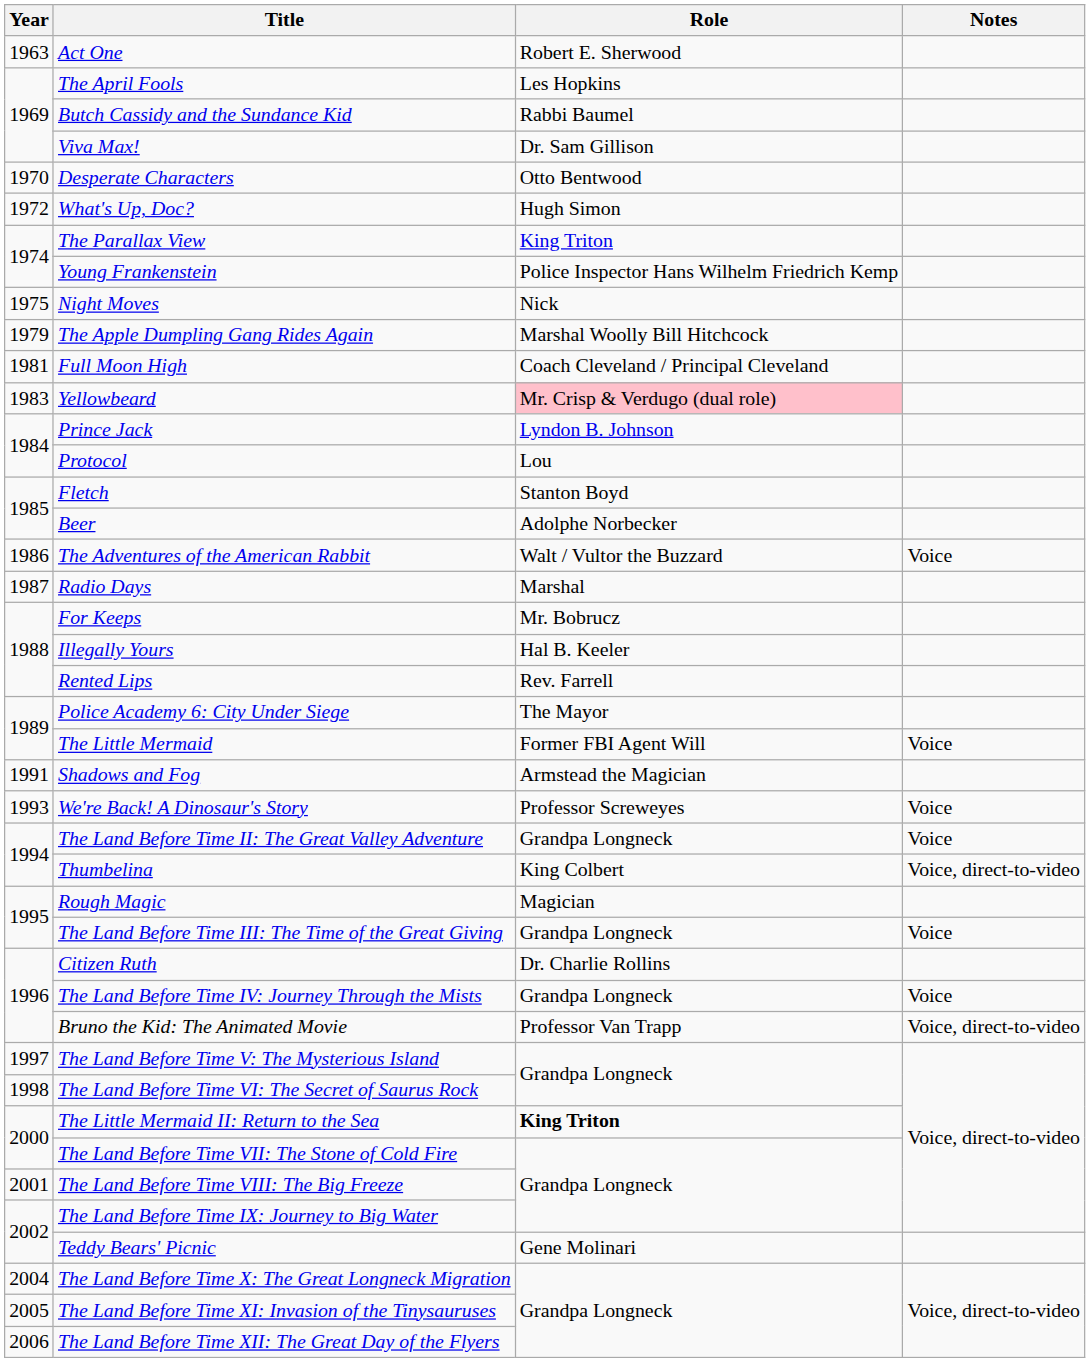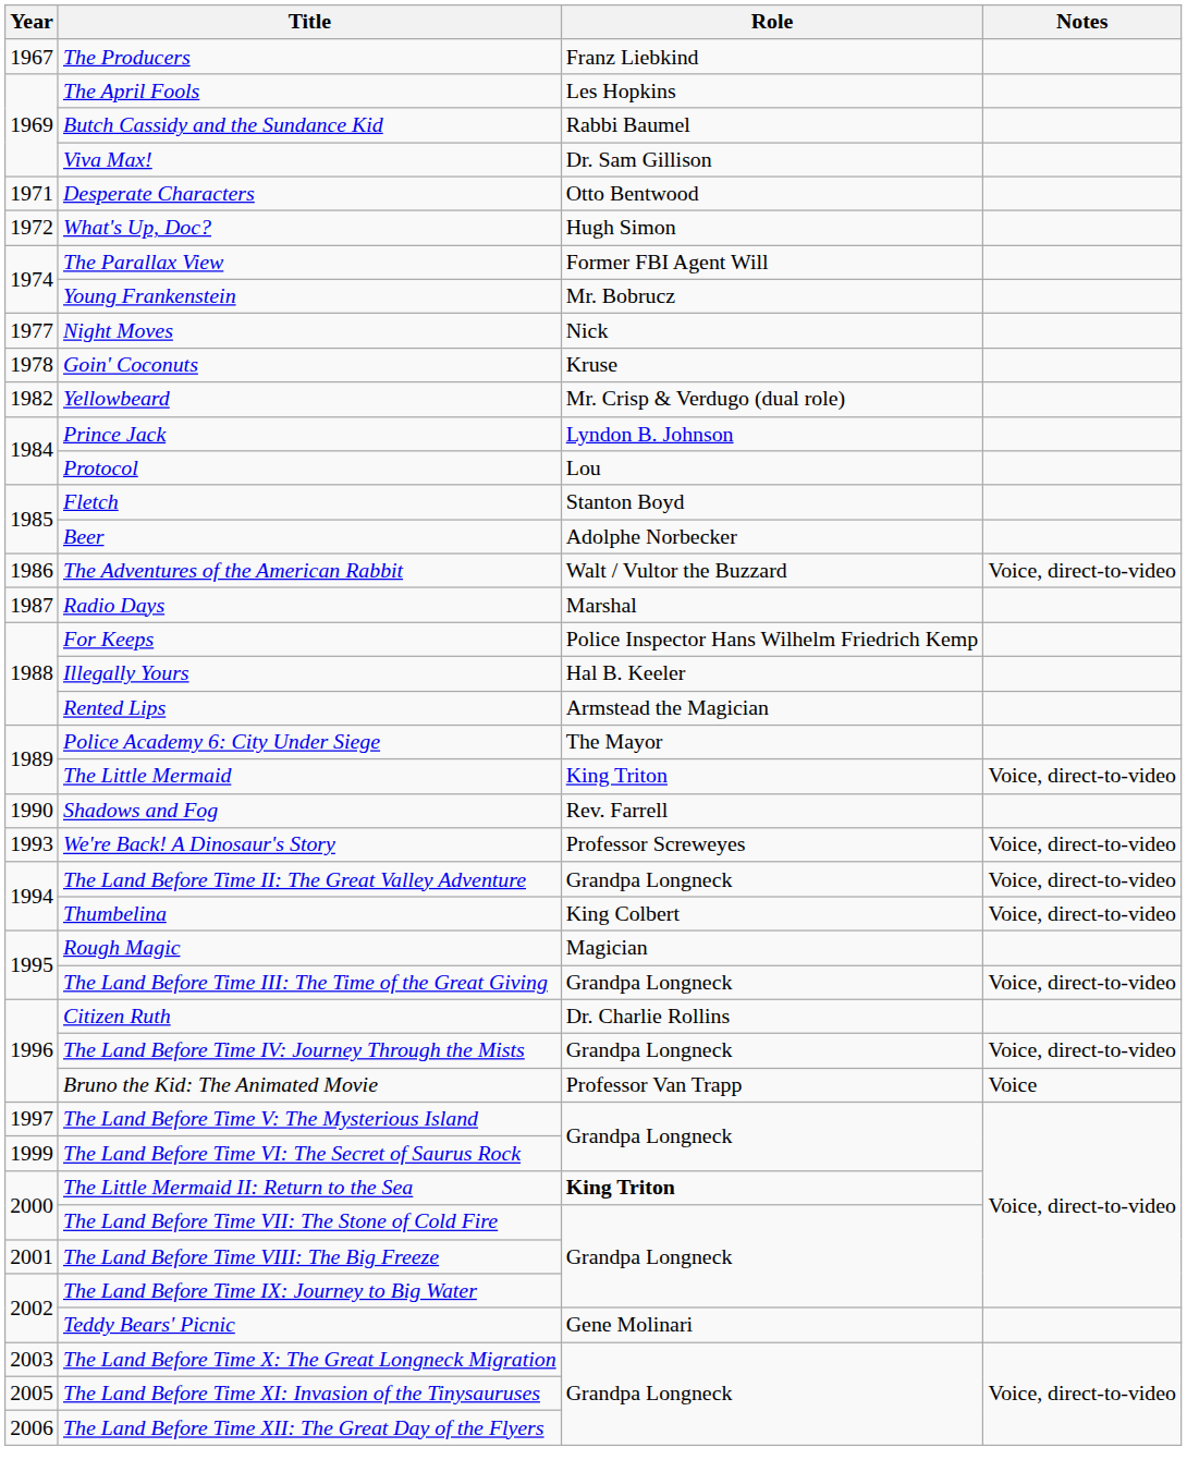 <table class="wikitable sortable">
 <tr>
 <th>Year</th>
 <th>Title</th>
 <th>Role</th>
 <th>Notes</th>
 </tr>
 <tr>
-<td>1963</td>
-<td><em><a href='#'>Act One</a></em></td>
-<td>Robert E. Sherwood</td>
+<td>1967</td>
+<td><em><a href='#'>The Producers</a></em></td>
+<td>Franz Liebkind</td>
 <td></td>
 </tr>
 <tr>
 <td rowspan="3">1969</td>
 <td><em><a href='#'>The April Fools</a></em></td>
 <td>Les Hopkins</td>
 <td></td>
 </tr>
 <tr>
 <td><em><a href='#'>Butch Cassidy and the Sundance Kid</a></em></td>
 <td>Rabbi Baumel</td>
 <td></td>
 </tr>
 <tr>
 <td><em><a href='#'>Viva Max!</a></em></td>
 <td>Dr. Sam Gillison</td>
 <td></td>
 </tr>
 <tr>
-<td>1970</td>
+<td>1971</td>
 <td><em><a href='#'>Desperate Characters</a></em></td>
 <td>Otto Bentwood</td>
 <td></td>
 </tr>
 <tr>
 <td>1972</td>
 <td><em><a href='#'>What's Up, Doc?</a></em></td>
 <td>Hugh Simon</td>
 <td></td>
 </tr>
 <tr>
 <td rowspan="2">1974</td>
 <td><em><a href='#'>The Parallax View</a></em></td>
-<td><a href='#'>King Triton</a></td>
+<td>Former FBI Agent Will</td>
 <td></td>
 </tr>
 <tr>
 <td><em><a href='#'>Young Frankenstein</a></em></td>
-<td>Police Inspector Hans Wilhelm Friedrich Kemp</td>
+<td>Mr. Bobrucz</td>
 <td></td>
 </tr>
 <tr>
-<td>1975</td>
+<td>1977</td>
 <td><em><a href='#'>Night Moves</a></em></td>
 <td>Nick</td>
 <td></td>
 </tr>
 <tr>
-<td>1979</td>
-<td><em><a href='#'>The Apple Dumpling Gang Rides Again</a></em></td>
-<td>Marshal Woolly Bill Hitchcock</td>
+<td>1978</td>
+<td><em><a href='#'>Goin' Coconuts</a></em></td>
+<td>Kruse</td>
 <td></td>
 </tr>
 <tr>
-<td>1981</td>
-<td><em><a href='#'>Full Moon High</a></em></td>
-<td>Coach Cleveland / Principal Cleveland</td>
-<td></td>
-</tr>
-<tr>
-<td>1983</td>
+<td>1982</td>
 <td><em><a href='#'>Yellowbeard</a></em></td>
-<td style="background: pink;">Mr. Crisp & Verdugo (dual role)</td>
+<td>Mr. Crisp & Verdugo (dual role)</td>
 <td></td>
 </tr>
 <tr>
 <td rowspan="2">1984</td>
 <td><em><a href='#'>Prince Jack</a></em></td>
 <td><a href='#'>Lyndon B. Johnson</a></td>
 <td></td>
 </tr>
 <tr>
 <td><em><a href='#'>Protocol</a></em></td>
 <td>Lou</td>
 <td></td>
 </tr>
 <tr>
 <td rowspan="2">1985</td>
 <td><em><a href='#'>Fletch</a></em></td>
 <td>Stanton Boyd</td>
 <td></td>
 </tr>
 <tr>
 <td><em><a href='#'>Beer</a></em></td>
 <td>Adolphe Norbecker</td>
 <td></td>
 </tr>
 <tr>
 <td>1986</td>
 <td><em><a href='#'>The Adventures of the American Rabbit</a></em></td>
 <td>Walt / Vultor the Buzzard</td>
-<td>Voice</td>
+<td>Voice, direct-to-video</td>
 </tr>
 <tr>
 <td>1987</td>
 <td><em><a href='#'>Radio Days</a></em></td>
 <td>Marshal</td>
 <td></td>
 </tr>
 <tr>
 <td rowspan="3">1988</td>
 <td><em><a href='#'>For Keeps</a></em></td>
-<td>Mr. Bobrucz</td>
+<td>Police Inspector Hans Wilhelm Friedrich Kemp</td>
 <td></td>
 </tr>
 <tr>
 <td><em><a href='#'>Illegally Yours</a></em></td>
 <td>Hal B. Keeler</td>
 <td></td>
 </tr>
 <tr>
 <td><em><a href='#'>Rented Lips</a></em></td>
-<td>Rev. Farrell</td>
+<td>Armstead the Magician</td>
 <td></td>
 </tr>
 <tr>
 <td rowspan="2">1989</td>
 <td><em><a href='#'>Police Academy 6: City Under Siege</a></em></td>
 <td>The Mayor</td>
 <td></td>
 </tr>
 <tr>
 <td><em><a href='#'>The Little Mermaid</a></em></td>
-<td>Former FBI Agent Will</td>
-<td>Voice</td>
+<td><a href='#'>King Triton</a></td>
+<td>Voice, direct-to-video</td>
 </tr>
 <tr>
-<td>1991</td>
+<td>1990</td>
 <td><em><a href='#'>Shadows and Fog</a></em></td>
-<td>Armstead the Magician</td>
+<td>Rev. Farrell</td>
 <td></td>
 </tr>
 <tr>
 <td>1993</td>
 <td><em><a href='#'>We're Back! A Dinosaur's Story</a></em></td>
 <td>Professor Screweyes</td>
-<td>Voice</td>
+<td>Voice, direct-to-video</td>
 </tr>
 <tr>
 <td rowspan="2">1994</td>
 <td><em><a href='#'>The Land Before Time II: The Great Valley Adventure</a></em></td>
 <td>Grandpa Longneck</td>
-<td>Voice</td>
+<td>Voice, direct-to-video</td>
 </tr>
 <tr>
 <td><em><a href='#'>Thumbelina</a></em></td>
 <td>King Colbert</td>
 <td>Voice, direct-to-video</td>
 </tr>
 <tr>
 <td rowspan="2">1995</td>
 <td><em><a href='#'>Rough Magic</a></em></td>
 <td>Magician</td>
 <td></td>
 </tr>
 <tr>
 <td><em><a href='#'>The Land Before Time III: The Time of the Great Giving</a></em></td>
 <td>Grandpa Longneck</td>
-<td>Voice</td>
+<td>Voice, direct-to-video</td>
 </tr>
 <tr>
 <td rowspan="3">1996</td>
 <td><em><a href='#'>Citizen Ruth</a></em></td>
 <td>Dr. Charlie Rollins</td>
 <td></td>
 </tr>
 <tr>
 <td><em><a href='#'>The Land Before Time IV: Journey Through the Mists</a></em></td>
 <td>Grandpa Longneck</td>
-<td>Voice</td>
+<td>Voice, direct-to-video</td>
 </tr>
 <tr>
 <td><em>Bruno the Kid: The Animated Movie</em></td>
 <td>Professor Van Trapp</td>
-<td>Voice, direct-to-video</td>
+<td>Voice</td>
 </tr>
 <tr>
 <td>1997</td>
 <td><em><a href='#'>The Land Before Time V: The Mysterious Island</a></em></td>
 <td rowspan="2">Grandpa Longneck</td>
 <td rowspan="6">Voice, direct-to-video</td>
 </tr>
 <tr>
-<td>1998</td>
+<td>1999</td>
 <td><em><a href='#'>The Land Before Time VI: The Secret of Saurus Rock</a></em></td>
 </tr>
 <tr>
 <td rowspan="2">2000</td>
 <td><em><a href='#'>The Little Mermaid II: Return to the Sea</a></em></td>
 <td><strong>King Triton</strong></td>
 </tr>
 <tr>
 <td><em><a href='#'>The Land Before Time VII: The Stone of Cold Fire</a></em></td>
 <td rowspan="3">Grandpa Longneck</td>
 </tr>
 <tr>
 <td>2001</td>
 <td><em><a href='#'>The Land Before Time VIII: The Big Freeze</a></em></td>
 </tr>
 <tr>
 <td rowspan="2">2002</td>
 <td><em><a href='#'>The Land Before Time IX: Journey to Big Water</a></em></td>
 </tr>
 <tr>
 <td><em><a href='#'>Teddy Bears' Picnic</a></em></td>
 <td>Gene Molinari</td>
 <td></td>
 </tr>
 <tr>
-<td>2004</td>
+<td>2003</td>
 <td><em><a href='#'>The Land Before Time X: The Great Longneck Migration</a></em></td>
 <td rowspan="3">Grandpa Longneck</td>
 <td rowspan="3">Voice, direct-to-video</td>
 </tr>
 <tr>
 <td>2005</td>
 <td><em><a href='#'>The Land Before Time XI: Invasion of the Tinysauruses</a></em></td>
 </tr>
 <tr>
 <td>2006</td>
 <td><em><a href='#'>The Land Before Time XII: The Great Day of the Flyers</a></em></td>
 </tr>
 </table>
